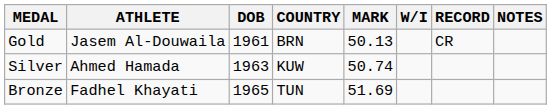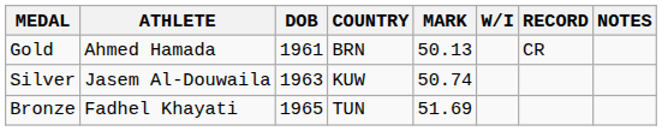 <table class="wikitable">
 <tr>
 <th>MEDAL</th>
 <th>ATHLETE</th>
 <th>DOB</th>
 <th>COUNTRY</th>
 <th>MARK</th>
 <th>W/I</th>
 <th>RECORD</th>
 <th>NOTES</th>
 </tr>
 <tr>
 <td>Gold</td>
-<td>Jasem Al-Douwaila</td>
+<td>Ahmed Hamada</td>
 <td>1961</td>
 <td>BRN</td>
 <td>50.13</td>
 <td></td>
 <td>CR</td>
 <td></td>
 </tr>
 <tr>
 <td>Silver</td>
-<td>Ahmed Hamada</td>
+<td>Jasem Al-Douwaila</td>
 <td>1963</td>
 <td>KUW</td>
 <td>50.74</td>
 <td></td>
 <td></td>
 <td></td>
 </tr>
 <tr>
 <td>Bronze</td>
 <td>Fadhel Khayati</td>
 <td>1965</td>
 <td>TUN</td>
 <td>51.69</td>
 <td></td>
 <td></td>
 <td></td>
 </tr>
 </table>
